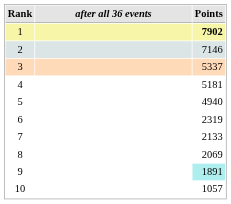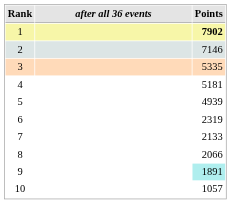 <table cellspacing="1" cellpadding="3" style="border:1px solid #AAAAAA; font-size:86%;">
 <tr bgcolor="#E4E4E4">
 <th style="border-bottom:1px solid #AAAAAA" width=10>Rank</th>
 <th style="border-bottom:1px solid #AAAAAA" width=200><em>after all 36 events</em></th>
 <th style="border-bottom:1px solid #AAAAAA" width=20 align=right>Points</th>
 </tr>
 <tr style="background:#f7f6a8;">
 <td align=center>1</td>
 <td><strong></strong></td>
 <td align=right><strong>7902</strong></td>
 </tr>
 <tr style="background:#dce5e5;">
 <td align=center>2</td>
 <td></td>
 <td align=right>7146</td>
 </tr>
 <tr style="background:#ffdab9;">
 <td align=center>3</td>
 <td></td>
-<td align=right>5337</td>
+<td align=right>5335</td>
 </tr>
 <tr>
 <td align=center>4</td>
 <td></td>
 <td align=right>5181</td>
 </tr>
 <tr>
 <td align=center>5</td>
 <td></td>
-<td align=right>4940</td>
+<td align=right>4939</td>
 </tr>
 <tr>
 <td align=center>6</td>
 <td>  </td>
 <td align=right>2319</td>
 </tr>
 <tr>
 <td align=center>7</td>
 <td></td>
 <td align=right>2133</td>
 </tr>
 <tr>
 <td align=center>8</td>
 <td></td>
-<td align=right>2069</td>
+<td align=right>2066</td>
 </tr>
 <tr>
 <td align=center>9</td>
 <td></td>
 <td align=right style="background: paleturquoise;">1891</td>
 </tr>
 <tr>
 <td align=center>10</td>
 <td></td>
 <td align=right>1057</td>
 </tr>
 </table>
